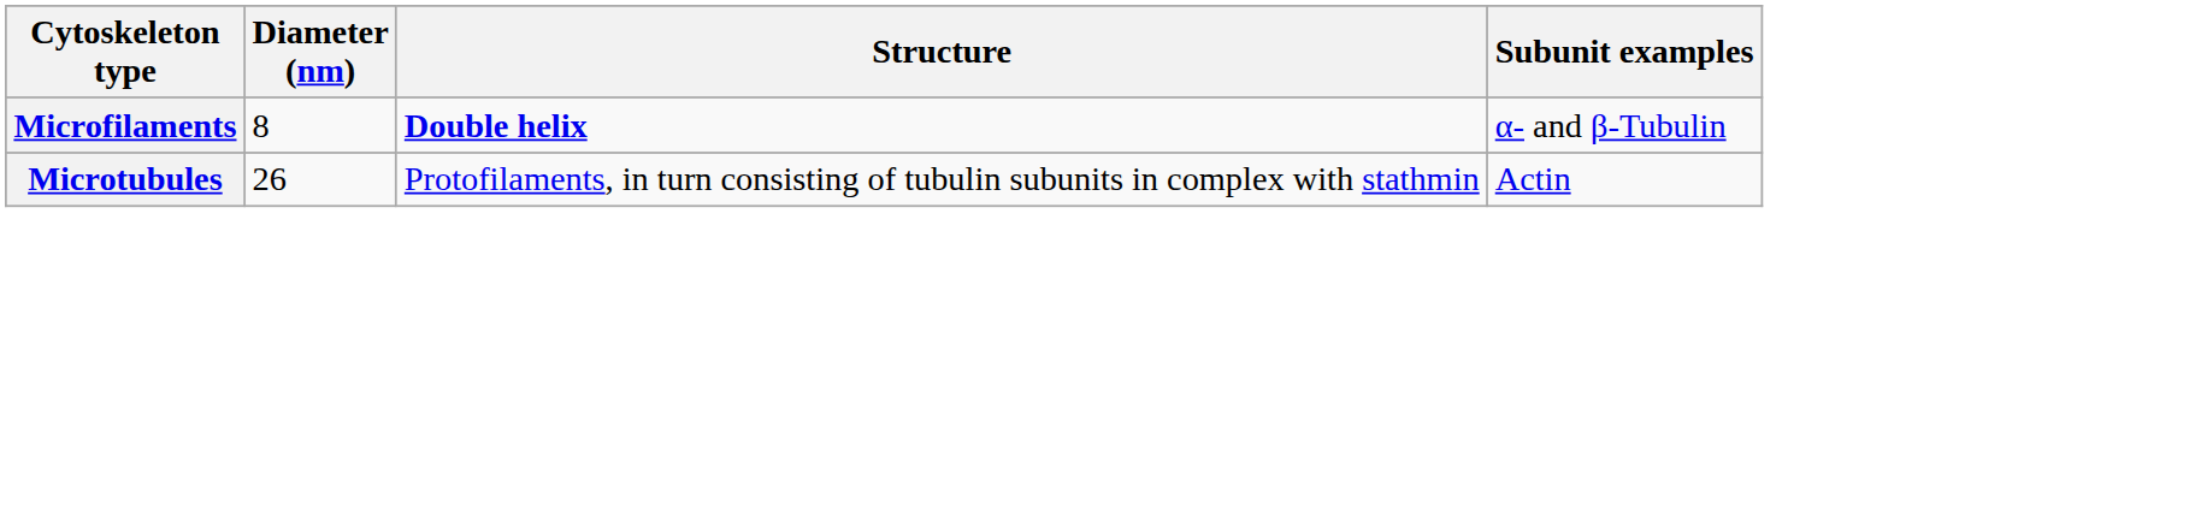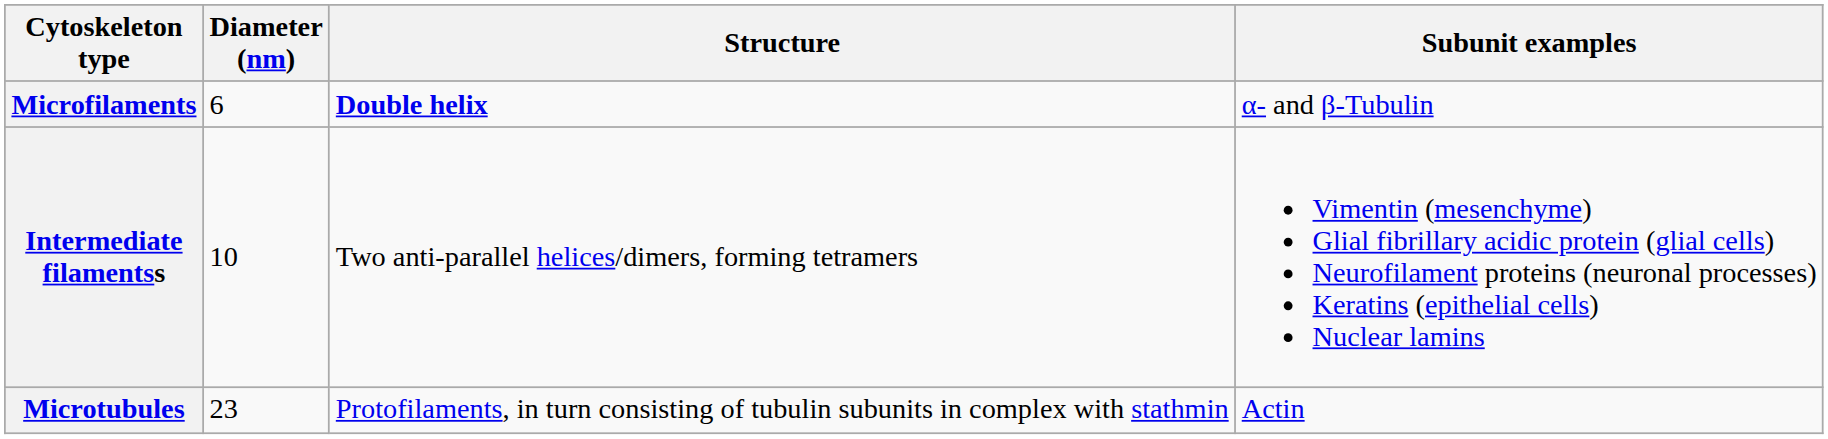 <table class=wikitable>
 <tr>
 <th>Cytoskeleton <br>type</th>
 <th>Diameter <br>(<a href='#'>nm</a>)</th>
 <th>Structure</th>
 <th>Subunit examples</th>
 </tr>
 <tr>
 <th><a href='#'>Microfilaments</a></th>
-<td>8</td>
+<td>6</td>
 <td><strong><a href='#'>Double helix</a></strong></td>
 <td><a href='#'>α-</a> and <a href='#'>β-Tubulin</a></td>
 </tr>
 <tr>
+<th><a href='#'>Intermediate <br>filaments</a>s</th>
+<td>10</td>
+<td>Two anti-parallel <a href='#'>helices</a>/dimers, forming tetramers</td>
+<td><br><ul><li><a href='#'>Vimentin</a> (<a href='#'>mesenchyme</a>)</li><li><a href='#'>Glial fibrillary acidic protein</a> (<a href='#'>glial cells</a>)</li><li><a href='#'>Neurofilament</a> proteins (neuronal processes)</li><li><a href='#'>Keratins</a> (<a href='#'>epithelial cells</a>)</li><li><a href='#'>Nuclear lamins</a></li></ul></td>
+</tr>
+<tr>
 <th><a href='#'>Microtubules</a></th>
-<td>26</td>
+<td>23</td>
 <td><a href='#'>Protofilaments</a>, in turn consisting of tubulin subunits in complex with <a href='#'>stathmin</a></td>
 <td><a href='#'>Actin</a></td>
 </tr>
 </table>
